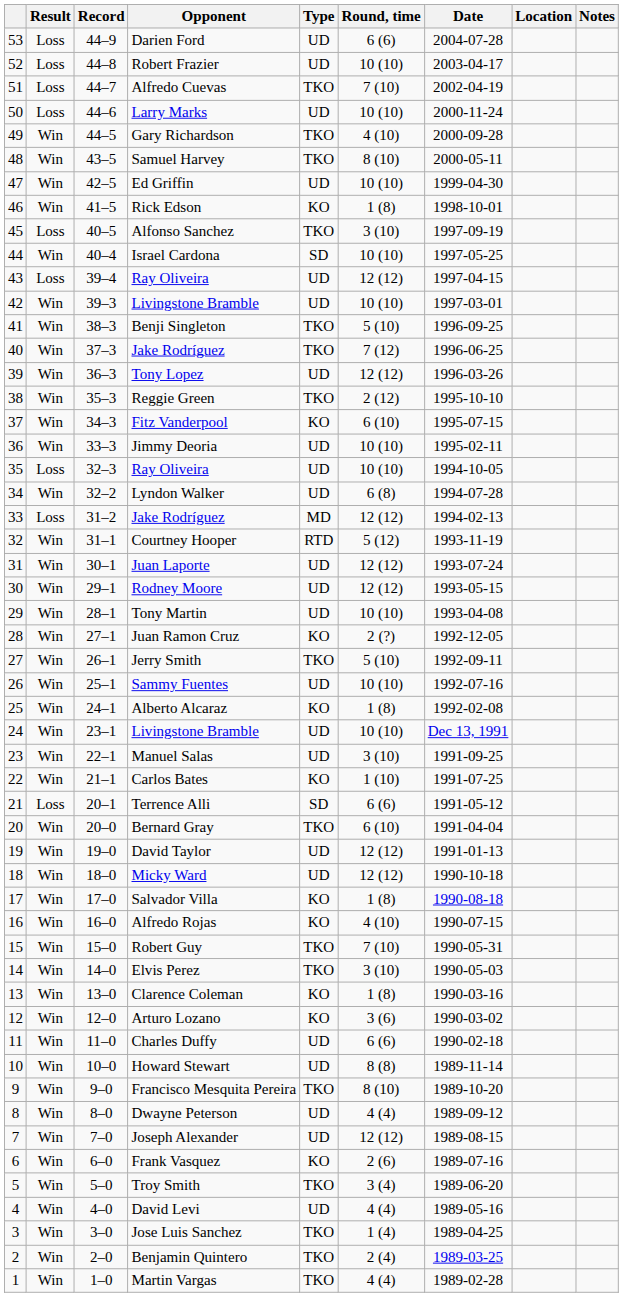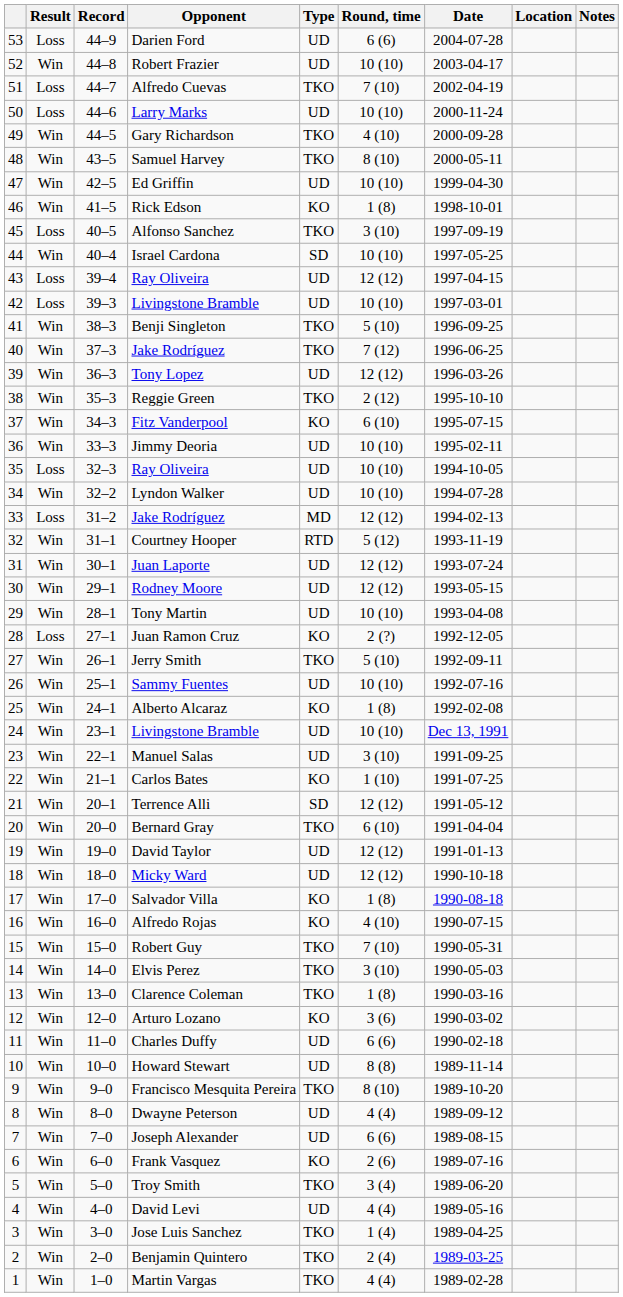 <table class=wikitable style=text-align:center>
 <tr>
 <th></th>
 <th>Result</th>
 <th>Record</th>
 <th>Opponent</th>
 <th>Type</th>
 <th>Round, time</th>
 <th>Date</th>
 <th>Location</th>
 <th>Notes</th>
 </tr>
 <tr>
 <td>53</td>
 <td>Loss</td>
 <td>44–9</td>
 <td align=left>Darien Ford</td>
 <td>UD</td>
 <td>6 (6)</td>
 <td>2004-07-28</td>
 <td align=left></td>
 <td align=left></td>
 </tr>
 <tr>
 <td>52</td>
-<td>Loss</td>
+<td>Win</td>
 <td>44–8</td>
 <td align=left>Robert Frazier</td>
 <td>UD</td>
 <td>10 (10)</td>
 <td>2003-04-17</td>
 <td align=left></td>
 <td align=left></td>
 </tr>
 <tr>
 <td>51</td>
 <td>Loss</td>
 <td>44–7</td>
 <td align=left>Alfredo Cuevas</td>
 <td>TKO</td>
 <td>7 (10)</td>
 <td>2002-04-19</td>
 <td align=left></td>
 <td align=left></td>
 </tr>
 <tr>
 <td>50</td>
 <td>Loss</td>
 <td>44–6</td>
 <td align=left><a href='#'>Larry Marks</a></td>
 <td>UD</td>
 <td>10 (10)</td>
 <td>2000-11-24</td>
 <td align=left></td>
 <td align=left></td>
 </tr>
 <tr>
 <td>49</td>
 <td>Win</td>
 <td>44–5</td>
 <td align=left>Gary Richardson</td>
 <td>TKO</td>
 <td>4 (10)</td>
 <td>2000-09-28</td>
 <td align=left></td>
 <td align=left></td>
 </tr>
 <tr>
 <td>48</td>
 <td>Win</td>
 <td>43–5</td>
 <td align=left>Samuel Harvey</td>
 <td>TKO</td>
 <td>8 (10)</td>
 <td>2000-05-11</td>
 <td align=left></td>
 <td align=left></td>
 </tr>
 <tr>
 <td>47</td>
 <td>Win</td>
 <td>42–5</td>
 <td align=left>Ed Griffin</td>
 <td>UD</td>
 <td>10 (10)</td>
 <td>1999-04-30</td>
 <td align=left></td>
 <td align=left></td>
 </tr>
 <tr>
 <td>46</td>
 <td>Win</td>
 <td>41–5</td>
 <td align=left>Rick Edson</td>
 <td>KO</td>
 <td>1 (8)</td>
 <td>1998-10-01</td>
 <td align=left></td>
 <td align=left></td>
 </tr>
 <tr>
 <td>45</td>
 <td>Loss</td>
 <td>40–5</td>
 <td align=left>Alfonso Sanchez</td>
 <td>TKO</td>
 <td>3 (10)</td>
 <td>1997-09-19</td>
 <td align=left></td>
 <td align=left></td>
 </tr>
 <tr>
 <td>44</td>
 <td>Win</td>
 <td>40–4</td>
 <td align=left>Israel Cardona</td>
 <td>SD</td>
 <td>10 (10)</td>
 <td>1997-05-25</td>
 <td align=left></td>
 <td align=left></td>
 </tr>
 <tr>
 <td>43</td>
 <td>Loss</td>
 <td>39–4</td>
 <td align=left><a href='#'>Ray Oliveira</a></td>
 <td>UD</td>
 <td>12 (12)</td>
 <td>1997-04-15</td>
 <td align=left></td>
 <td align=left></td>
 </tr>
 <tr>
 <td>42</td>
-<td>Win</td>
+<td>Loss</td>
 <td>39–3</td>
 <td align=left><a href='#'>Livingstone Bramble</a></td>
 <td>UD</td>
 <td>10 (10)</td>
 <td>1997-03-01</td>
 <td align=left></td>
 <td align=left></td>
 </tr>
 <tr>
 <td>41</td>
 <td>Win</td>
 <td>38–3</td>
 <td align=left>Benji Singleton</td>
 <td>TKO</td>
 <td>5 (10)</td>
 <td>1996-09-25</td>
 <td align=left></td>
 <td align=left></td>
 </tr>
 <tr>
 <td>40</td>
 <td>Win</td>
 <td>37–3</td>
 <td align=left><a href='#'>Jake Rodríguez</a></td>
 <td>TKO</td>
 <td>7 (12)</td>
 <td>1996-06-25</td>
 <td align=left></td>
 <td align=left></td>
 </tr>
 <tr>
 <td>39</td>
 <td>Win</td>
 <td>36–3</td>
 <td align=left><a href='#'>Tony Lopez</a></td>
 <td>UD</td>
 <td>12 (12)</td>
 <td>1996-03-26</td>
 <td align=left></td>
 <td align=left></td>
 </tr>
 <tr>
 <td>38</td>
 <td>Win</td>
 <td>35–3</td>
 <td align=left>Reggie Green</td>
 <td>TKO</td>
 <td>2 (12)</td>
 <td>1995-10-10</td>
 <td align=left></td>
 <td align=left></td>
 </tr>
 <tr>
 <td>37</td>
 <td>Win</td>
 <td>34–3</td>
 <td align=left><a href='#'>Fitz Vanderpool</a></td>
 <td>KO</td>
 <td>6 (10)</td>
 <td>1995-07-15</td>
 <td align=left></td>
 <td align=left></td>
 </tr>
 <tr>
 <td>36</td>
 <td>Win</td>
 <td>33–3</td>
 <td align=left>Jimmy Deoria</td>
 <td>UD</td>
 <td>10 (10)</td>
 <td>1995-02-11</td>
 <td align=left></td>
 <td align=left></td>
 </tr>
 <tr>
 <td>35</td>
 <td>Loss</td>
 <td>32–3</td>
 <td align=left><a href='#'>Ray Oliveira</a></td>
 <td>UD</td>
 <td>10 (10)</td>
 <td>1994-10-05</td>
 <td align=left></td>
 <td align=left></td>
 </tr>
 <tr>
 <td>34</td>
 <td>Win</td>
 <td>32–2</td>
 <td align=left>Lyndon Walker</td>
 <td>UD</td>
-<td>6 (8)</td>
+<td>10 (10)</td>
 <td>1994-07-28</td>
 <td align=left></td>
 <td align=left></td>
 </tr>
 <tr>
 <td>33</td>
 <td>Loss</td>
 <td>31–2</td>
 <td align=left><a href='#'>Jake Rodríguez</a></td>
 <td>MD</td>
 <td>12 (12)</td>
 <td>1994-02-13</td>
 <td align=left></td>
 <td align=left></td>
 </tr>
 <tr>
 <td>32</td>
 <td>Win</td>
 <td>31–1</td>
 <td align=left>Courtney Hooper</td>
 <td>RTD</td>
 <td>5 (12)</td>
 <td>1993-11-19</td>
 <td align=left></td>
 <td align=left></td>
 </tr>
 <tr>
 <td>31</td>
 <td>Win</td>
 <td>30–1</td>
 <td align=left><a href='#'>Juan Laporte</a></td>
 <td>UD</td>
 <td>12 (12)</td>
 <td>1993-07-24</td>
 <td align=left></td>
 <td align=left></td>
 </tr>
 <tr>
 <td>30</td>
 <td>Win</td>
 <td>29–1</td>
 <td align=left><a href='#'>Rodney Moore</a></td>
 <td>UD</td>
 <td>12 (12)</td>
 <td>1993-05-15</td>
 <td align=left></td>
 <td align=left></td>
 </tr>
 <tr>
 <td>29</td>
 <td>Win</td>
 <td>28–1</td>
 <td align=left>Tony Martin</td>
 <td>UD</td>
 <td>10 (10)</td>
 <td>1993-04-08</td>
 <td align=left></td>
 <td align=left></td>
 </tr>
 <tr>
 <td>28</td>
-<td>Win</td>
+<td>Loss</td>
 <td>27–1</td>
 <td align=left>Juan Ramon Cruz</td>
 <td>KO</td>
 <td>2 (?)</td>
 <td>1992-12-05</td>
 <td align=left></td>
 <td align=left></td>
 </tr>
 <tr>
 <td>27</td>
 <td>Win</td>
 <td>26–1</td>
 <td align=left>Jerry Smith</td>
 <td>TKO</td>
 <td>5 (10)</td>
 <td>1992-09-11</td>
 <td align=left></td>
 <td align=left></td>
 </tr>
 <tr>
 <td>26</td>
 <td>Win</td>
 <td>25–1</td>
 <td align=left><a href='#'>Sammy Fuentes</a></td>
 <td>UD</td>
 <td>10 (10)</td>
 <td>1992-07-16</td>
 <td align=left></td>
 <td align=left></td>
 </tr>
 <tr>
 <td>25</td>
 <td>Win</td>
 <td>24–1</td>
 <td align=left>Alberto Alcaraz</td>
 <td>KO</td>
 <td>1 (8)</td>
 <td>1992-02-08</td>
 <td align=left></td>
 <td align=left></td>
 </tr>
 <tr>
 <td>24</td>
 <td>Win</td>
 <td>23–1</td>
 <td align=left><a href='#'>Livingstone Bramble</a></td>
 <td>UD</td>
 <td>10 (10)</td>
 <td><a href='#'>Dec 13, 1991</a></td>
 <td align=left></td>
 <td align=left></td>
 </tr>
 <tr>
 <td>23</td>
 <td>Win</td>
 <td>22–1</td>
 <td align=left>Manuel Salas</td>
 <td>UD</td>
 <td>3 (10)</td>
 <td>1991-09-25</td>
 <td align=left></td>
 <td align=left></td>
 </tr>
 <tr>
 <td>22</td>
 <td>Win</td>
 <td>21–1</td>
 <td align=left>Carlos Bates</td>
 <td>KO</td>
 <td>1 (10)</td>
 <td>1991-07-25</td>
 <td align=left></td>
 <td align=left></td>
 </tr>
 <tr>
 <td>21</td>
-<td>Loss</td>
+<td>Win</td>
 <td>20–1</td>
 <td align=left>Terrence Alli</td>
 <td>SD</td>
-<td>6 (6)</td>
+<td>12 (12)</td>
 <td>1991-05-12</td>
 <td align=left></td>
 <td align=left></td>
 </tr>
 <tr>
 <td>20</td>
 <td>Win</td>
 <td>20–0</td>
 <td align=left>Bernard Gray</td>
 <td>TKO</td>
 <td>6 (10)</td>
 <td>1991-04-04</td>
 <td align=left></td>
 <td align=left></td>
 </tr>
 <tr>
 <td>19</td>
 <td>Win</td>
 <td>19–0</td>
 <td align=left>David Taylor</td>
 <td>UD</td>
 <td>12 (12)</td>
 <td>1991-01-13</td>
 <td align=left></td>
 <td align=left></td>
 </tr>
 <tr>
 <td>18</td>
 <td>Win</td>
 <td>18–0</td>
 <td align=left><a href='#'>Micky Ward</a></td>
 <td>UD</td>
 <td>12 (12)</td>
 <td>1990-10-18</td>
 <td align=left></td>
 <td align=left></td>
 </tr>
 <tr>
 <td>17</td>
 <td>Win</td>
 <td>17–0</td>
 <td align=left>Salvador Villa</td>
 <td>KO</td>
 <td>1 (8)</td>
 <td><a href='#'>1990-08-18</a></td>
 <td align=left></td>
 <td align=left></td>
 </tr>
 <tr>
 <td>16</td>
 <td>Win</td>
 <td>16–0</td>
 <td align=left>Alfredo Rojas</td>
 <td>KO</td>
 <td>4 (10)</td>
 <td>1990-07-15</td>
 <td align=left></td>
 <td align=left></td>
 </tr>
 <tr>
 <td>15</td>
 <td>Win</td>
 <td>15–0</td>
 <td align=left>Robert Guy</td>
 <td>TKO</td>
 <td>7 (10)</td>
 <td>1990-05-31</td>
 <td align=left></td>
 <td align=left></td>
 </tr>
 <tr>
 <td>14</td>
 <td>Win</td>
 <td>14–0</td>
 <td align=left>Elvis Perez</td>
 <td>TKO</td>
 <td>3 (10)</td>
 <td>1990-05-03</td>
 <td align=left></td>
 <td align=left></td>
 </tr>
 <tr>
 <td>13</td>
 <td>Win</td>
 <td>13–0</td>
 <td align=left>Clarence Coleman</td>
-<td>KO</td>
+<td>TKO</td>
 <td>1 (8)</td>
 <td>1990-03-16</td>
 <td align=left></td>
 <td align=left></td>
 </tr>
 <tr>
 <td>12</td>
 <td>Win</td>
 <td>12–0</td>
 <td align=left>Arturo Lozano</td>
 <td>KO</td>
 <td>3 (6)</td>
 <td>1990-03-02</td>
 <td align=left></td>
 <td align=left></td>
 </tr>
 <tr>
 <td>11</td>
 <td>Win</td>
 <td>11–0</td>
 <td align=left>Charles Duffy</td>
 <td>UD</td>
 <td>6 (6)</td>
 <td>1990-02-18</td>
 <td align=left></td>
 <td align=left></td>
 </tr>
 <tr>
 <td>10</td>
 <td>Win</td>
 <td>10–0</td>
 <td align=left>Howard Stewart</td>
 <td>UD</td>
 <td>8 (8)</td>
 <td>1989-11-14</td>
 <td align=left></td>
 <td align=left></td>
 </tr>
 <tr>
 <td>9</td>
 <td>Win</td>
 <td>9–0</td>
 <td align=left>Francisco Mesquita Pereira</td>
 <td>TKO</td>
 <td>8 (10)</td>
 <td>1989-10-20</td>
 <td align=left></td>
 <td align=left></td>
 </tr>
 <tr>
 <td>8</td>
 <td>Win</td>
 <td>8–0</td>
 <td align=left>Dwayne Peterson</td>
 <td>UD</td>
 <td>4 (4)</td>
 <td>1989-09-12</td>
 <td align=left></td>
 <td align=left></td>
 </tr>
 <tr>
 <td>7</td>
 <td>Win</td>
 <td>7–0</td>
 <td align=left>Joseph Alexander</td>
 <td>UD</td>
-<td>12 (12)</td>
+<td>6 (6)</td>
 <td>1989-08-15</td>
 <td align=left></td>
 <td align=left></td>
 </tr>
 <tr>
 <td>6</td>
 <td>Win</td>
 <td>6–0</td>
 <td align=left>Frank Vasquez</td>
 <td>KO</td>
 <td>2 (6)</td>
 <td>1989-07-16</td>
 <td align=left></td>
 <td align=left></td>
 </tr>
 <tr>
 <td>5</td>
 <td>Win</td>
 <td>5–0</td>
 <td align=left>Troy Smith</td>
 <td>TKO</td>
 <td>3 (4)</td>
 <td>1989-06-20</td>
 <td align=left></td>
 <td align=left></td>
 </tr>
 <tr>
 <td>4</td>
 <td>Win</td>
 <td>4–0</td>
 <td align=left>David Levi</td>
 <td>UD</td>
 <td>4 (4)</td>
 <td>1989-05-16</td>
 <td align=left></td>
 <td align=left></td>
 </tr>
 <tr>
 <td>3</td>
 <td>Win</td>
 <td>3–0</td>
 <td align=left>Jose Luis Sanchez</td>
 <td>TKO</td>
 <td>1 (4)</td>
 <td>1989-04-25</td>
 <td align=left></td>
 <td align=left></td>
 </tr>
 <tr>
 <td>2</td>
 <td>Win</td>
 <td>2–0</td>
 <td align=left>Benjamin Quintero</td>
 <td>TKO</td>
 <td>2 (4)</td>
 <td><a href='#'>1989-03-25</a></td>
 <td align=left></td>
 <td align=left></td>
 </tr>
 <tr>
 <td>1</td>
 <td>Win</td>
 <td>1–0</td>
 <td align=left>Martin Vargas</td>
 <td>TKO</td>
 <td>4 (4)</td>
 <td>1989-02-28</td>
 <td align=left></td>
 <td align=left></td>
 </tr>
 </table>
